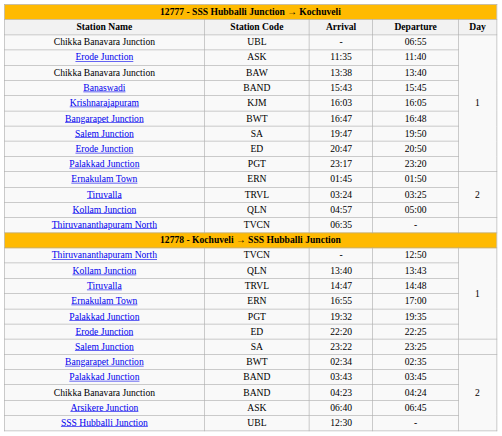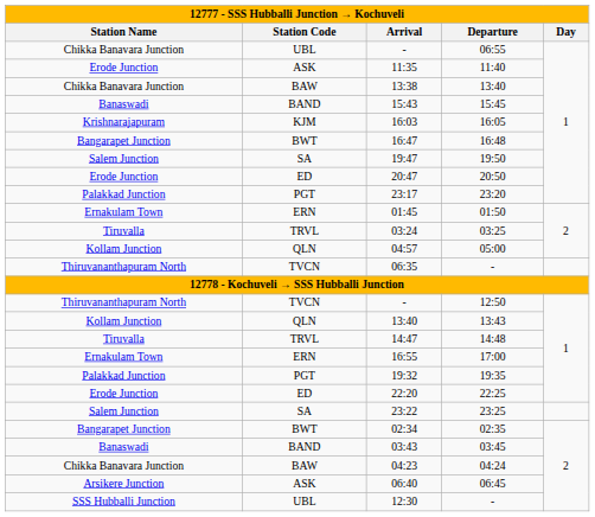 <table class="wikitable sortable" width="65%" style="text-align: center;">
 <tr>
 <th colspan="5" align="center" style="background:#FFBA01;"><span>12777 - SSS Hubballi Junction → Kochuveli</span></th>
 </tr>
 <tr>
 <th>Station Name</th>
 <th>Station Code</th>
 <th>Arrival</th>
 <th>Departure</th>
 <th>Day</th>
 </tr>
 <tr>
 <td>Chikka Banavara Junction</td>
 <td>UBL</td>
 <td>-</td>
 <td>06:55</td>
 <td rowspan="9">1</td>
 </tr>
 <tr>
 <td><a href='#'>Erode Junction</a></td>
 <td>ASK</td>
 <td>11:35</td>
 <td>11:40</td>
 </tr>
 <tr>
 <td>Chikka Banavara Junction</td>
 <td>BAW</td>
 <td>13:38</td>
 <td>13:40</td>
 </tr>
 <tr>
 <td><a href='#'>Banaswadi</a></td>
 <td>BAND</td>
 <td>15:43</td>
 <td>15:45</td>
 </tr>
 <tr>
 <td><a href='#'>Krishnarajapuram</a></td>
 <td>KJM</td>
 <td>16:03</td>
 <td>16:05</td>
 </tr>
 <tr>
 <td><a href='#'>Bangarapet Junction</a></td>
 <td>BWT</td>
 <td>16:47</td>
 <td>16:48</td>
 </tr>
 <tr>
 <td><a href='#'>Salem Junction</a></td>
 <td>SA</td>
 <td>19:47</td>
 <td>19:50</td>
 </tr>
 <tr>
 <td><a href='#'>Erode Junction</a></td>
 <td>ED</td>
 <td>20:47</td>
 <td>20:50</td>
 </tr>
 <tr>
 <td><a href='#'>Palakkad Junction</a></td>
 <td>PGT</td>
 <td>23:17</td>
 <td>23:20</td>
 </tr>
 <tr>
 <td><a href='#'>Ernakulam Town</a></td>
 <td>ERN</td>
 <td>01:45</td>
 <td>01:50</td>
 <td rowspan="3">2</td>
 </tr>
 <tr>
 <td><a href='#'>Tiruvalla</a></td>
 <td>TRVL</td>
 <td>03:24</td>
 <td>03:25</td>
 </tr>
 <tr>
 <td><a href='#'>Kollam Junction</a></td>
 <td>QLN</td>
 <td>04:57</td>
 <td>05:00</td>
 </tr>
 <tr>
 <td><a href='#'>Thiruvananthapuram North</a></td>
 <td>TVCN</td>
 <td>06:35</td>
 <td>-</td>
 </tr>
 <tr>
 <th colspan="5" align="center" style="background:#FFBA01;"><span>12778 - Kochuveli → SSS Hubballi Junction</span></th>
 </tr>
 <tr>
 <td><a href='#'>Thiruvananthapuram North</a></td>
 <td>TVCN</td>
 <td>-</td>
 <td>12:50</td>
 <td rowspan="6">1</td>
 </tr>
 <tr>
 <td><a href='#'>Kollam Junction</a></td>
 <td>QLN</td>
 <td>13:40</td>
 <td>13:43</td>
 </tr>
 <tr>
 <td><a href='#'>Tiruvalla</a></td>
 <td>TRVL</td>
 <td>14:47</td>
 <td>14:48</td>
 </tr>
 <tr>
 <td><a href='#'>Ernakulam Town</a></td>
 <td>ERN</td>
 <td>16:55</td>
 <td>17:00</td>
 </tr>
 <tr>
 <td><a href='#'>Palakkad Junction</a></td>
 <td>PGT</td>
 <td>19:32</td>
 <td>19:35</td>
 </tr>
 <tr>
 <td><a href='#'>Erode Junction</a></td>
 <td>ED</td>
 <td>22:20</td>
 <td>22:25</td>
 </tr>
 <tr>
 <td><a href='#'>Salem Junction</a></td>
 <td>SA</td>
 <td>23:22</td>
 <td>23:25</td>
 </tr>
 <tr>
 <td><a href='#'>Bangarapet Junction</a></td>
 <td>BWT</td>
 <td>02:34</td>
 <td>02:35</td>
 <td rowspan="5">2</td>
 </tr>
 <tr>
-<td><a href='#'>Palakkad Junction</a></td>
+<td><a href='#'>Banaswadi</a></td>
 <td>BAND</td>
 <td>03:43</td>
 <td>03:45</td>
 </tr>
 <tr>
 <td>Chikka Banavara Junction</td>
-<td>BAND</td>
+<td>BAW</td>
 <td>04:23</td>
 <td>04:24</td>
 </tr>
 <tr>
 <td><a href='#'>Arsikere Junction</a></td>
 <td>ASK</td>
 <td>06:40</td>
 <td>06:45</td>
 </tr>
 <tr>
 <td><a href='#'>SSS Hubballi Junction</a></td>
 <td>UBL</td>
 <td>12:30</td>
 <td>-</td>
 </tr>
 </table>
